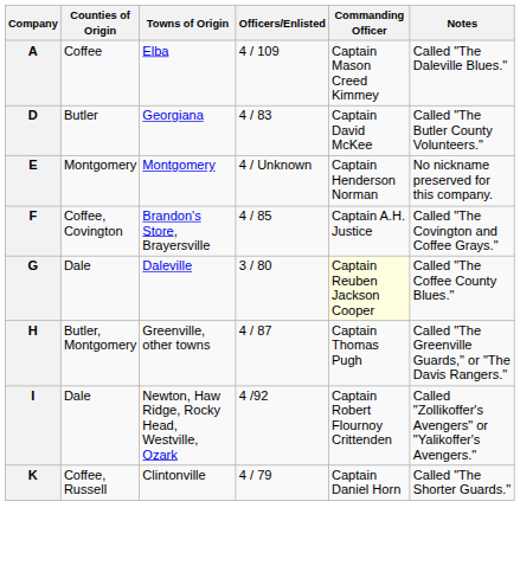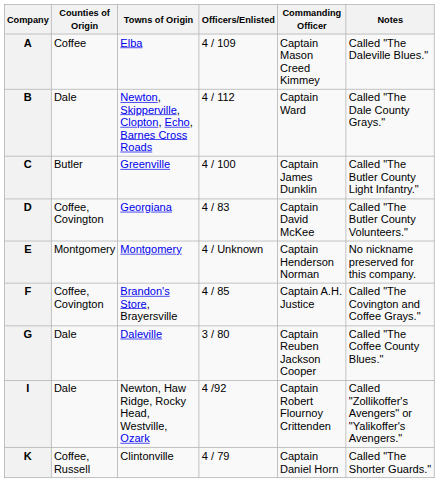 <table class="wikitable sortable" style="width: 100%;">
 <tr>
 <th style="width:2%;"><small>Company</small></th>
 <th style="width:15%;"><small>Counties of Origin</small></th>
 <th style="width:25%;"><small>Towns of Origin</small></th>
 <th style="width:10%;" class="unsortable"><small>Officers/Enlisted</small></th>
 <th style="width:18%;" class="unsortable"><small>Commanding Officer</small></th>
 <th style="width:35%;" class="unsortable"><small>Notes</small></th>
 </tr>
 <tr valign="top">
 <th>A</th>
 <td>Coffee</td>
 <td><a href='#'>Elba</a></td>
 <td>4 / 109</td>
 <td>Captain Mason Creed Kimmey</td>
 <td>Called "The Daleville Blues."</td>
 </tr>
 <tr valign="top">
+<th>B</th>
+<td>Dale</td>
+<td><a href='#'>Newton</a>, <a href='#'>Skipperville</a>, <a href='#'>Clopton</a>, <a href='#'>Echo</a>, <a href='#'>Barnes Cross Roads</a></td>
+<td>4 / 112</td>
+<td>Captain Ward</td>
+<td>Called "The Dale County Grays."</td>
+</tr>
+<tr valign="top">
+<th>C</th>
+<td>Butler</td>
+<td><a href='#'>Greenville</a></td>
+<td>4 / 100</td>
+<td>Captain James Dunklin</td>
+<td>Called "The Butler County Light Infantry."</td>
+</tr>
+<tr valign="top">
 <th>D</th>
-<td>Butler</td>
+<td>Coffee, Covington</td>
 <td><a href='#'>Georgiana</a></td>
 <td>4 / 83</td>
 <td>Captain David McKee</td>
 <td>Called "The Butler County Volunteers."</td>
 </tr>
 <tr valign="top">
 <th>E</th>
 <td>Montgomery</td>
 <td><a href='#'>Montgomery</a></td>
 <td>4 / Unknown</td>
 <td>Captain Henderson Norman</td>
 <td>No nickname preserved for this company.</td>
 </tr>
 <tr valign="top">
 <th>F</th>
 <td>Coffee, Covington</td>
 <td><a href='#'>Brandon's Store</a>, Brayersville</td>
 <td>4 / 85</td>
 <td>Captain A.H. Justice</td>
 <td>Called "The Covington and Coffee Grays."</td>
 </tr>
 <tr valign="top">
 <th>G</th>
 <td>Dale</td>
 <td><a href='#'>Daleville</a></td>
 <td>3 / 80</td>
-<td style="background: lightyellow;">Captain Reuben Jackson Cooper</td>
+<td>Captain Reuben Jackson Cooper</td>
 <td>Called "The Coffee County Blues."</td>
-</tr>
-<tr valign="top">
-<th>H</th>
-<td>Butler, Montgomery</td>
-<td>Greenville, other towns</td>
-<td>4 / 87</td>
-<td>Captain Thomas Pugh</td>
-<td>Called "The Greenville Guards," or "The Davis Rangers."</td>
 </tr>
 <tr valign="top">
 <th>I</th>
 <td>Dale</td>
 <td>Newton, Haw Ridge, Rocky Head, Westville, <a href='#'>Ozark</a></td>
 <td>4 /92</td>
 <td>Captain Robert Flournoy Crittenden</td>
 <td>Called "Zollikoffer's Avengers" or "Yalikoffer's Avengers."</td>
 </tr>
 <tr valign="top">
 <th>K</th>
 <td>Coffee, Russell</td>
 <td>Clintonville</td>
 <td>4 / 79</td>
 <td>Captain Daniel Horn</td>
 <td>Called "The Shorter Guards."</td>
 </tr>
 </table>
